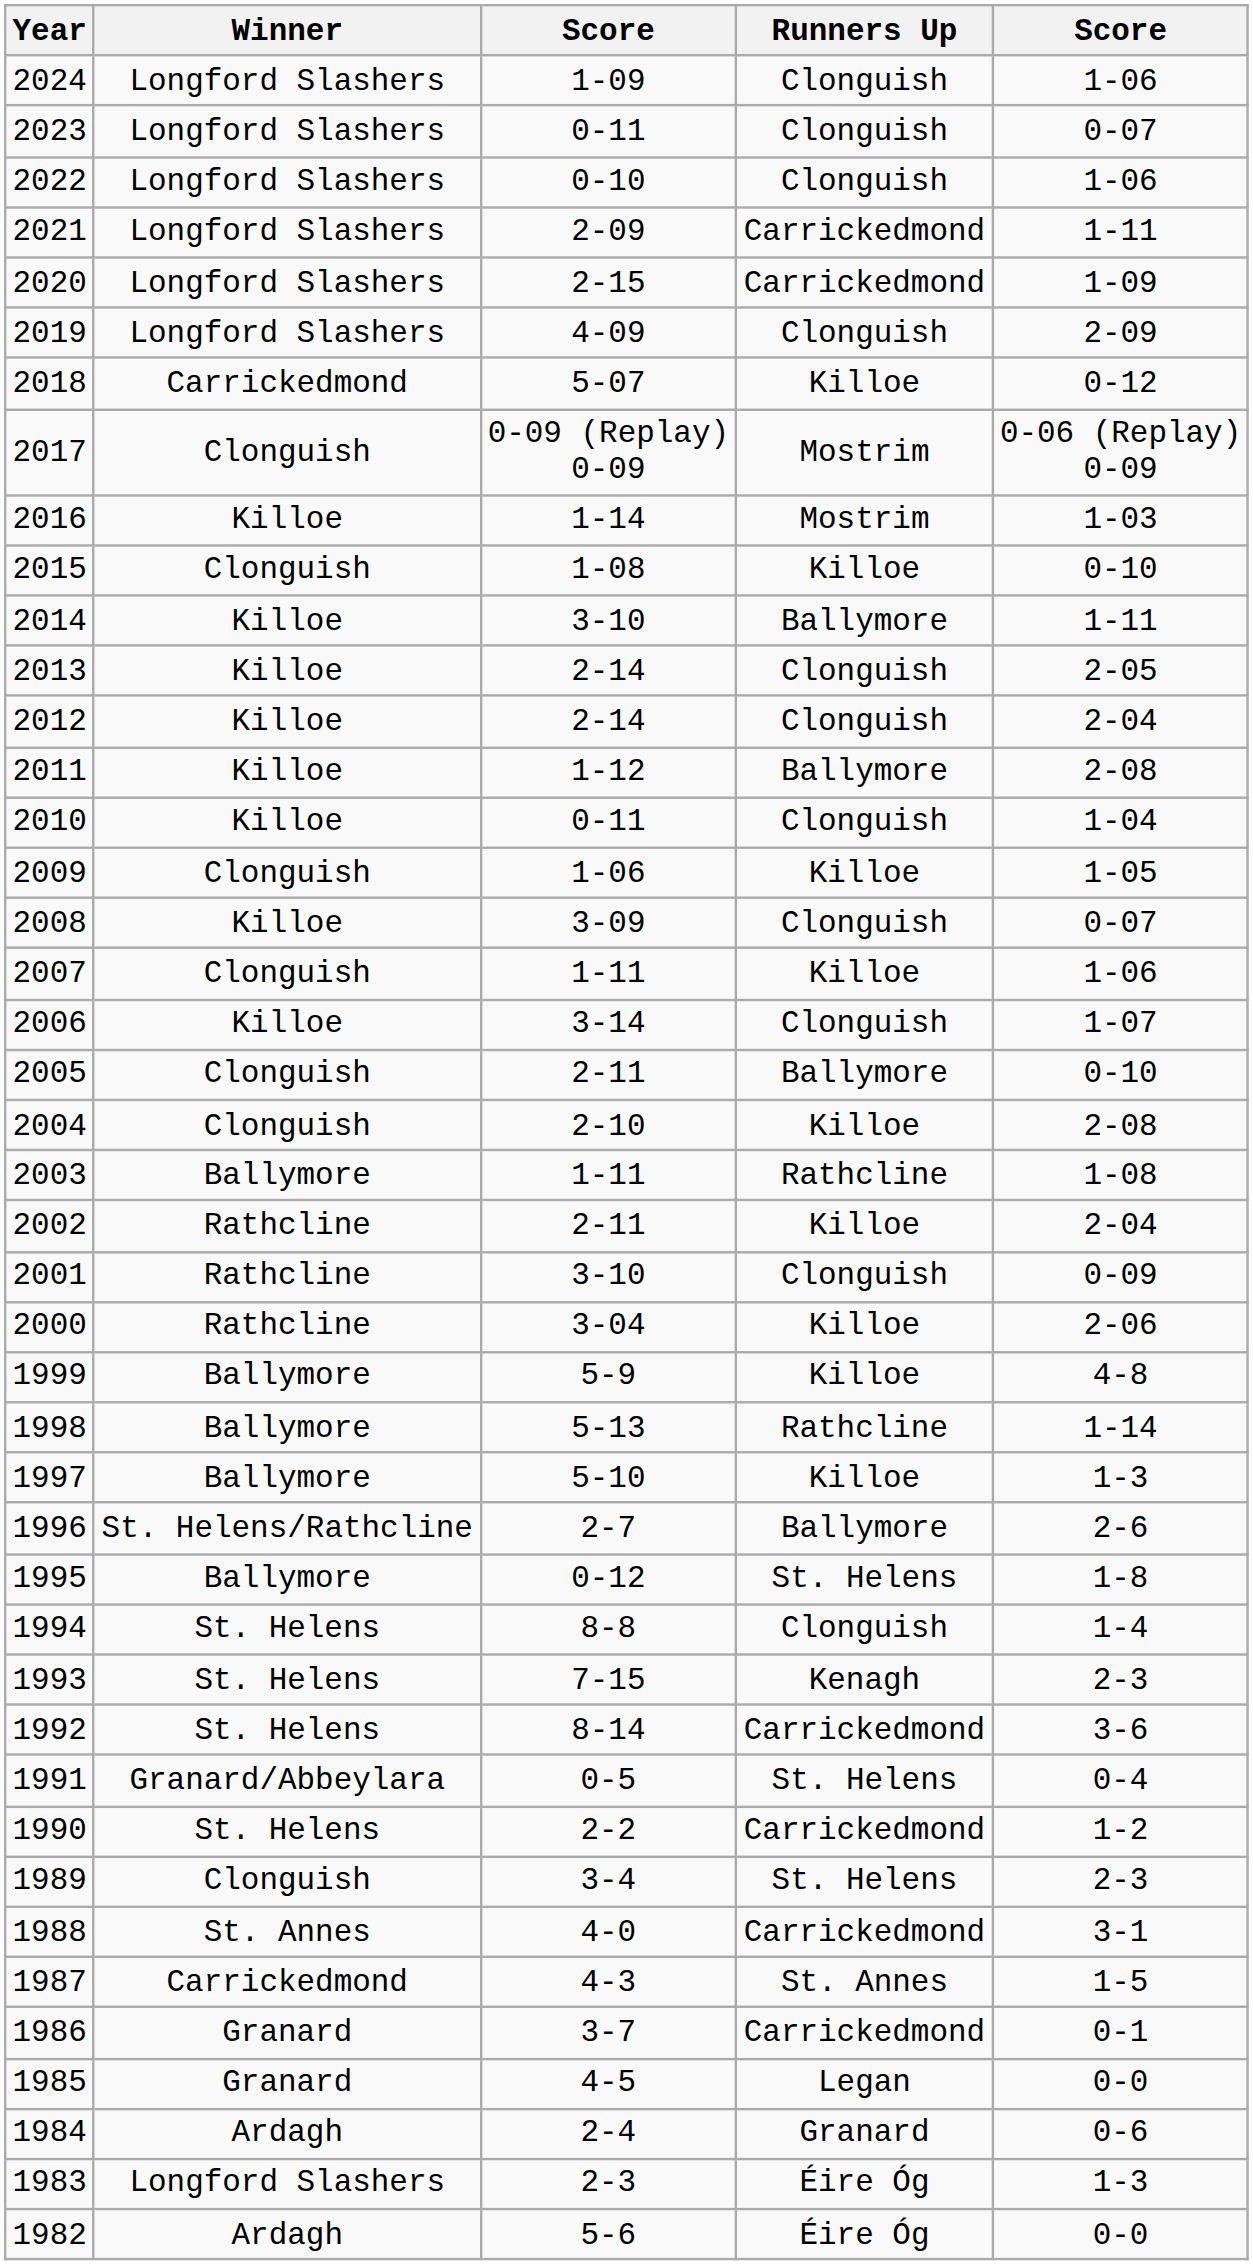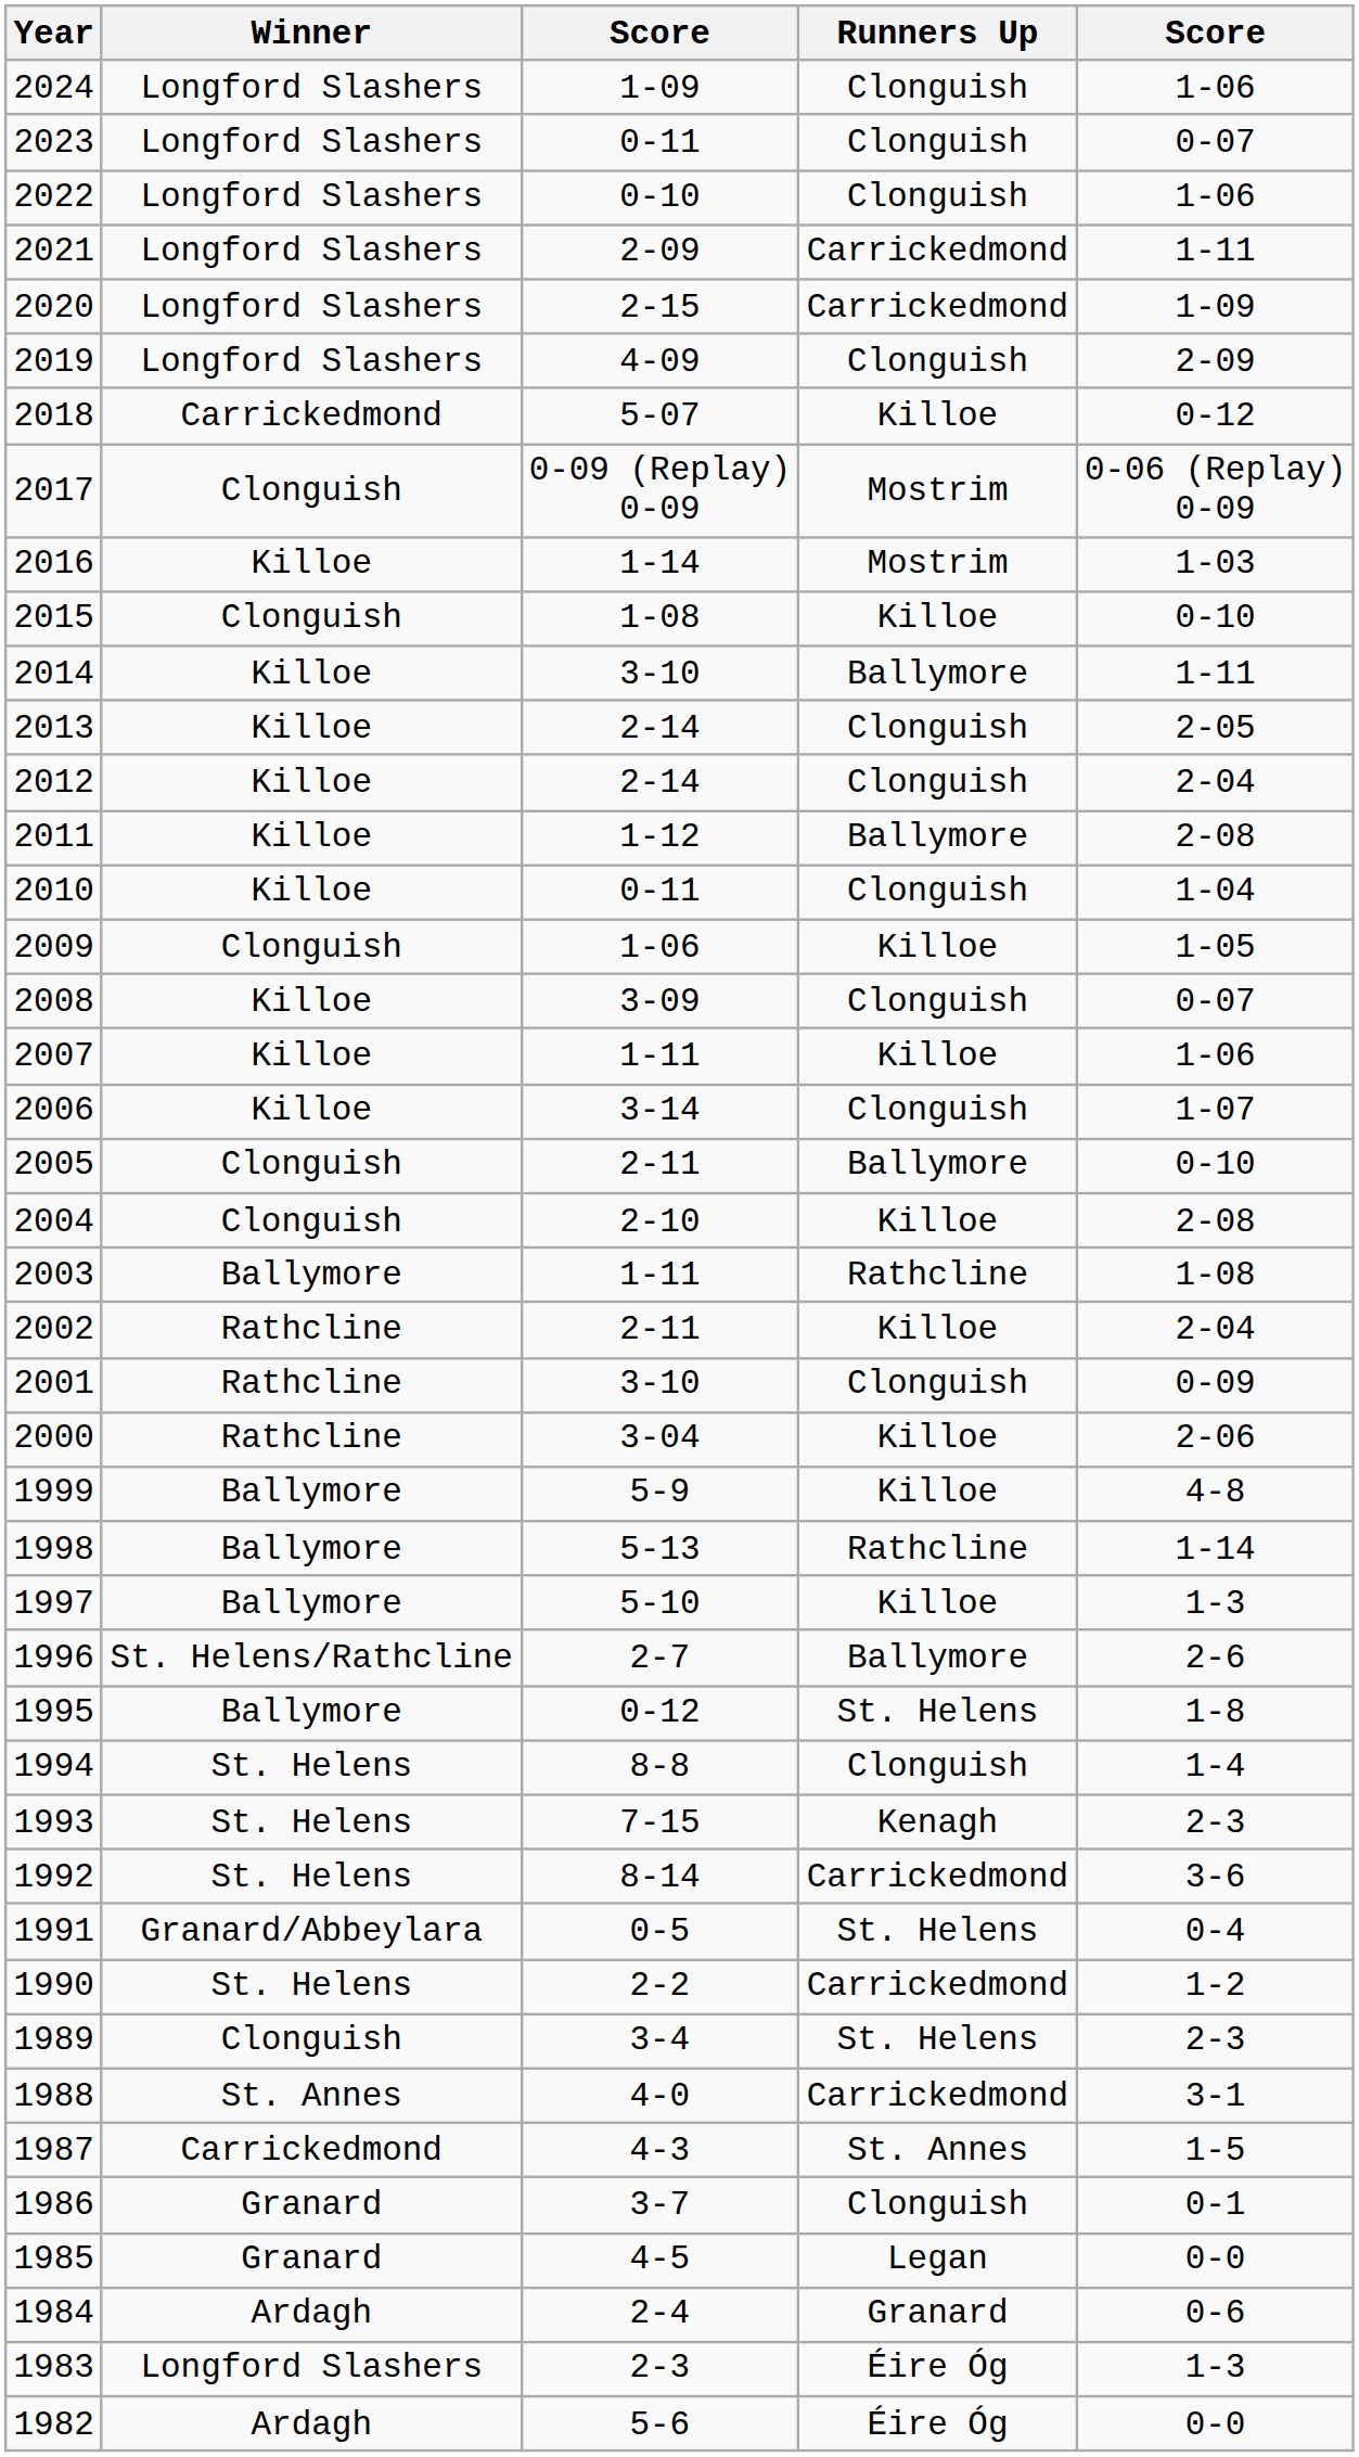 <table class="wikitable sortable" style="text-align:center;">
 <tr>
 <th>Year</th>
 <th>Winner</th>
 <th>Score</th>
 <th>Runners Up</th>
 <th>Score</th>
 </tr>
 <tr>
 <td>2024</td>
 <td>Longford Slashers</td>
 <td>1-09</td>
 <td>Clonguish</td>
 <td>1-06</td>
 </tr>
 <tr>
 <td>2023</td>
 <td>Longford Slashers</td>
 <td>0-11</td>
 <td>Clonguish</td>
 <td>0-07</td>
 </tr>
 <tr>
 <td>2022</td>
 <td>Longford Slashers</td>
 <td>0-10</td>
 <td>Clonguish</td>
 <td>1-06</td>
 </tr>
 <tr>
 <td>2021</td>
 <td>Longford Slashers</td>
 <td>2-09</td>
 <td>Carrickedmond</td>
 <td>1-11</td>
 </tr>
 <tr>
 <td>2020</td>
 <td>Longford Slashers</td>
 <td>2-15</td>
 <td>Carrickedmond</td>
 <td>1-09</td>
 </tr>
 <tr>
 <td>2019</td>
 <td>Longford Slashers</td>
 <td>4-09</td>
 <td>Clonguish</td>
 <td>2-09</td>
 </tr>
 <tr>
 <td>2018</td>
 <td>Carrickedmond</td>
 <td>5-07</td>
 <td>Killoe</td>
 <td>0-12</td>
 </tr>
 <tr>
 <td>2017</td>
 <td>Clonguish</td>
 <td>0-09 (Replay) <br>0-09</td>
 <td>Mostrim</td>
 <td>0-06 (Replay) <br>0-09</td>
 </tr>
 <tr>
 <td>2016</td>
 <td>Killoe</td>
 <td>1-14</td>
 <td>Mostrim</td>
 <td>1-03</td>
 </tr>
 <tr>
 <td>2015</td>
 <td>Clonguish</td>
 <td>1-08</td>
 <td>Killoe</td>
 <td>0-10</td>
 </tr>
 <tr>
 <td>2014</td>
 <td>Killoe</td>
 <td>3-10</td>
 <td>Ballymore</td>
 <td>1-11</td>
 </tr>
 <tr>
 <td>2013</td>
 <td>Killoe</td>
 <td>2-14</td>
 <td>Clonguish</td>
 <td>2-05</td>
 </tr>
 <tr>
 <td>2012</td>
 <td>Killoe</td>
 <td>2-14</td>
 <td>Clonguish</td>
 <td>2-04</td>
 </tr>
 <tr>
 <td>2011</td>
 <td>Killoe</td>
 <td>1-12</td>
 <td>Ballymore</td>
 <td>2-08</td>
 </tr>
 <tr>
 <td>2010</td>
 <td>Killoe</td>
 <td>0-11</td>
 <td>Clonguish</td>
 <td>1-04</td>
 </tr>
 <tr>
 <td>2009</td>
 <td>Clonguish</td>
 <td>1-06</td>
 <td>Killoe</td>
 <td>1-05</td>
 </tr>
 <tr>
 <td>2008</td>
 <td>Killoe</td>
 <td>3-09</td>
 <td>Clonguish</td>
 <td>0-07</td>
 </tr>
 <tr>
 <td>2007</td>
-<td>Clonguish</td>
+<td>Killoe</td>
 <td>1-11</td>
 <td>Killoe</td>
 <td>1-06</td>
 </tr>
 <tr>
 <td>2006</td>
 <td>Killoe</td>
 <td>3-14</td>
 <td>Clonguish</td>
 <td>1-07</td>
 </tr>
 <tr>
 <td>2005</td>
 <td>Clonguish</td>
 <td>2-11</td>
 <td>Ballymore</td>
 <td>0-10</td>
 </tr>
 <tr>
 <td>2004</td>
 <td>Clonguish</td>
 <td>2-10</td>
 <td>Killoe</td>
 <td>2-08</td>
 </tr>
 <tr>
 <td>2003</td>
 <td>Ballymore</td>
 <td>1-11</td>
 <td>Rathcline</td>
 <td>1-08</td>
 </tr>
 <tr>
 <td>2002</td>
 <td>Rathcline</td>
 <td>2-11</td>
 <td>Killoe</td>
 <td>2-04</td>
 </tr>
 <tr>
 <td>2001</td>
 <td>Rathcline</td>
 <td>3-10</td>
 <td>Clonguish</td>
 <td>0-09</td>
 </tr>
 <tr>
 <td>2000</td>
 <td>Rathcline</td>
 <td>3-04</td>
 <td>Killoe</td>
 <td>2-06</td>
 </tr>
 <tr>
 <td>1999</td>
 <td>Ballymore</td>
 <td>5-9</td>
 <td>Killoe</td>
 <td>4-8</td>
 </tr>
 <tr>
 <td>1998</td>
 <td>Ballymore</td>
 <td>5-13</td>
 <td>Rathcline</td>
 <td>1-14</td>
 </tr>
 <tr>
 <td>1997</td>
 <td>Ballymore</td>
 <td>5-10</td>
 <td>Killoe</td>
 <td>1-3</td>
 </tr>
 <tr>
 <td>1996</td>
 <td>St. Helens/Rathcline</td>
 <td>2-7</td>
 <td>Ballymore</td>
 <td>2-6</td>
 </tr>
 <tr>
 <td>1995</td>
 <td>Ballymore</td>
 <td>0-12</td>
 <td>St. Helens</td>
 <td>1-8</td>
 </tr>
 <tr>
 <td>1994</td>
 <td>St. Helens</td>
 <td>8-8</td>
 <td>Clonguish</td>
 <td>1-4</td>
 </tr>
 <tr>
 <td>1993</td>
 <td>St. Helens</td>
 <td>7-15</td>
 <td>Kenagh</td>
 <td>2-3</td>
 </tr>
 <tr>
 <td>1992</td>
 <td>St. Helens</td>
 <td>8-14</td>
 <td>Carrickedmond</td>
 <td>3-6</td>
 </tr>
 <tr>
 <td>1991</td>
 <td>Granard/Abbeylara</td>
 <td>0-5</td>
 <td>St. Helens</td>
 <td>0-4</td>
 </tr>
 <tr>
 <td>1990</td>
 <td>St. Helens</td>
 <td>2-2</td>
 <td>Carrickedmond</td>
 <td>1-2</td>
 </tr>
 <tr>
 <td>1989</td>
 <td>Clonguish</td>
 <td>3-4</td>
 <td>St. Helens</td>
 <td>2-3</td>
 </tr>
 <tr>
 <td>1988</td>
 <td>St. Annes</td>
 <td>4-0</td>
 <td>Carrickedmond</td>
 <td>3-1</td>
 </tr>
 <tr>
 <td>1987</td>
 <td>Carrickedmond</td>
 <td>4-3</td>
 <td>St. Annes</td>
 <td>1-5</td>
 </tr>
 <tr>
 <td>1986</td>
 <td>Granard</td>
 <td>3-7</td>
-<td>Carrickedmond</td>
+<td>Clonguish</td>
 <td>0-1</td>
 </tr>
 <tr>
 <td>1985</td>
 <td>Granard</td>
 <td>4-5</td>
 <td>Legan</td>
 <td>0-0</td>
 </tr>
 <tr>
 <td>1984</td>
 <td>Ardagh</td>
 <td>2-4</td>
 <td>Granard</td>
 <td>0-6</td>
 </tr>
 <tr>
 <td>1983</td>
 <td>Longford Slashers</td>
 <td>2-3</td>
 <td>Éire Óg</td>
 <td>1-3</td>
 </tr>
 <tr>
 <td>1982</td>
 <td>Ardagh</td>
 <td>5-6</td>
 <td>Éire Óg</td>
 <td>0-0</td>
 </tr>
 </table>
